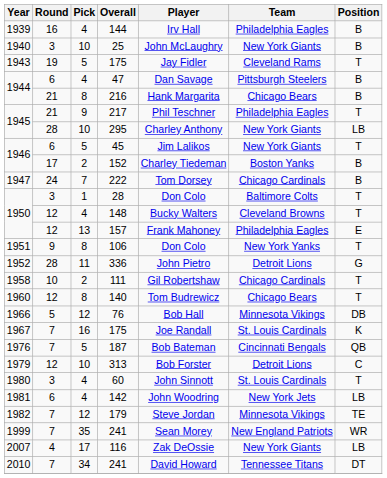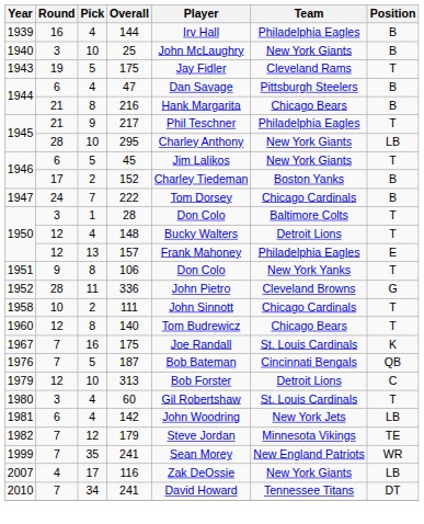 <table class="wikitable sortable" style="text-align: center;">
 <tr>
 <th>Year</th>
 <th>Round</th>
 <th>Pick</th>
 <th>Overall</th>
 <th>Player</th>
 <th>Team</th>
 <th>Position</th>
 </tr>
 <tr>
 <td>1939</td>
 <td>16</td>
 <td>4</td>
 <td>144</td>
 <td><a href='#'>Irv Hall</a></td>
 <td><a href='#'>Philadelphia Eagles</a></td>
 <td>B</td>
 </tr>
 <tr>
 <td>1940</td>
 <td>3</td>
 <td>10</td>
 <td>25</td>
 <td><a href='#'>John McLaughry</a></td>
 <td><a href='#'>New York Giants</a></td>
 <td>B</td>
 </tr>
 <tr>
 <td>1943</td>
 <td>19</td>
 <td>5</td>
 <td>175</td>
 <td><a href='#'>Jay Fidler</a></td>
 <td><a href='#'>Cleveland Rams</a></td>
 <td>T</td>
 </tr>
 <tr>
 <td rowspan="2">1944</td>
 <td>6</td>
 <td>4</td>
 <td>47</td>
 <td><a href='#'>Dan Savage</a></td>
 <td><a href='#'>Pittsburgh Steelers</a></td>
 <td>B</td>
 </tr>
 <tr>
 <td>21</td>
 <td>8</td>
 <td>216</td>
 <td><a href='#'>Hank Margarita</a></td>
 <td><a href='#'>Chicago Bears</a></td>
 <td>B</td>
 </tr>
 <tr>
 <td rowspan="2">1945</td>
 <td>21</td>
 <td>9</td>
 <td>217</td>
 <td><a href='#'>Phil Teschner</a></td>
 <td><a href='#'>Philadelphia Eagles</a></td>
 <td>T</td>
 </tr>
 <tr>
 <td>28</td>
 <td>10</td>
 <td>295</td>
 <td><a href='#'>Charley Anthony</a></td>
 <td><a href='#'>New York Giants</a></td>
 <td>LB</td>
 </tr>
 <tr>
 <td rowspan="2">1946</td>
 <td>6</td>
 <td>5</td>
 <td>45</td>
 <td><a href='#'>Jim Lalikos</a></td>
 <td><a href='#'>New York Giants</a></td>
 <td>T</td>
 </tr>
 <tr>
 <td>17</td>
 <td>2</td>
 <td>152</td>
 <td><a href='#'>Charley Tiedeman</a></td>
 <td><a href='#'>Boston Yanks</a></td>
 <td>B</td>
 </tr>
 <tr>
 <td>1947</td>
 <td>24</td>
 <td>7</td>
 <td>222</td>
 <td><a href='#'>Tom Dorsey</a></td>
 <td><a href='#'>Chicago Cardinals</a></td>
 <td>B</td>
 </tr>
 <tr>
 <td rowspan="3">1950</td>
 <td>3</td>
 <td>1</td>
 <td>28</td>
 <td><a href='#'>Don Colo</a></td>
 <td><a href='#'>Baltimore Colts</a></td>
 <td>T</td>
 </tr>
 <tr>
 <td>12</td>
 <td>4</td>
 <td>148</td>
 <td><a href='#'>Bucky Walters</a></td>
-<td><a href='#'>Cleveland Browns</a></td>
+<td><a href='#'>Detroit Lions</a></td>
 <td>T</td>
 </tr>
 <tr>
 <td>12</td>
 <td>13</td>
 <td>157</td>
 <td><a href='#'>Frank Mahoney</a></td>
 <td><a href='#'>Philadelphia Eagles</a></td>
 <td>E</td>
 </tr>
 <tr>
 <td>1951</td>
 <td>9</td>
 <td>8</td>
 <td>106</td>
 <td><a href='#'>Don Colo</a></td>
 <td><a href='#'>New York Yanks</a></td>
 <td>T</td>
 </tr>
 <tr>
 <td>1952</td>
 <td>28</td>
 <td>11</td>
 <td>336</td>
 <td><a href='#'>John Pietro</a></td>
-<td><a href='#'>Detroit Lions</a></td>
+<td><a href='#'>Cleveland Browns</a></td>
 <td>G</td>
 </tr>
 <tr>
 <td>1958</td>
 <td>10</td>
 <td>2</td>
 <td>111</td>
-<td><a href='#'>Gil Robertshaw</a></td>
+<td><a href='#'>John Sinnott</a></td>
 <td><a href='#'>Chicago Cardinals</a></td>
 <td>T</td>
 </tr>
 <tr>
 <td>1960</td>
 <td>12</td>
 <td>8</td>
 <td>140</td>
 <td><a href='#'>Tom Budrewicz</a></td>
 <td><a href='#'>Chicago Bears</a></td>
 <td>T</td>
-</tr>
-<tr>
-<td>1966</td>
-<td>5</td>
-<td>12</td>
-<td>76</td>
-<td><a href='#'>Bob Hall</a></td>
-<td><a href='#'>Minnesota Vikings</a></td>
-<td>DB</td>
 </tr>
 <tr>
 <td>1967</td>
 <td>7</td>
 <td>16</td>
 <td>175</td>
 <td><a href='#'>Joe Randall</a></td>
 <td><a href='#'>St. Louis Cardinals</a></td>
 <td>K</td>
 </tr>
 <tr>
 <td>1976</td>
 <td>7</td>
 <td>5</td>
 <td>187</td>
 <td><a href='#'>Bob Bateman</a></td>
 <td><a href='#'>Cincinnati Bengals</a></td>
 <td>QB</td>
 </tr>
 <tr>
 <td>1979</td>
 <td>12</td>
 <td>10</td>
 <td>313</td>
 <td><a href='#'>Bob Forster</a></td>
 <td><a href='#'>Detroit Lions</a></td>
 <td>C</td>
 </tr>
 <tr>
 <td>1980</td>
 <td>3</td>
 <td>4</td>
 <td>60</td>
-<td><a href='#'>John Sinnott</a></td>
+<td><a href='#'>Gil Robertshaw</a></td>
 <td><a href='#'>St. Louis Cardinals</a></td>
 <td>T</td>
 </tr>
 <tr>
 <td>1981</td>
 <td>6</td>
 <td>4</td>
 <td>142</td>
 <td><a href='#'>John Woodring</a></td>
 <td><a href='#'>New York Jets</a></td>
 <td>LB</td>
 </tr>
 <tr>
 <td>1982</td>
 <td>7</td>
 <td>12</td>
 <td>179</td>
 <td><a href='#'>Steve Jordan</a></td>
 <td><a href='#'>Minnesota Vikings</a></td>
 <td>TE</td>
 </tr>
 <tr>
 <td>1999</td>
 <td>7</td>
 <td>35</td>
 <td>241</td>
 <td><a href='#'>Sean Morey</a></td>
 <td><a href='#'>New England Patriots</a></td>
 <td>WR</td>
 </tr>
 <tr>
 <td>2007</td>
 <td>4</td>
 <td>17</td>
 <td>116</td>
 <td><a href='#'>Zak DeOssie</a></td>
 <td><a href='#'>New York Giants</a></td>
 <td>LB</td>
 </tr>
 <tr>
 <td>2010</td>
 <td>7</td>
 <td>34</td>
 <td>241</td>
 <td><a href='#'>David Howard</a></td>
 <td><a href='#'>Tennessee Titans</a></td>
 <td>DT</td>
 </tr>
 <tr>
 </tr>
 </table>
